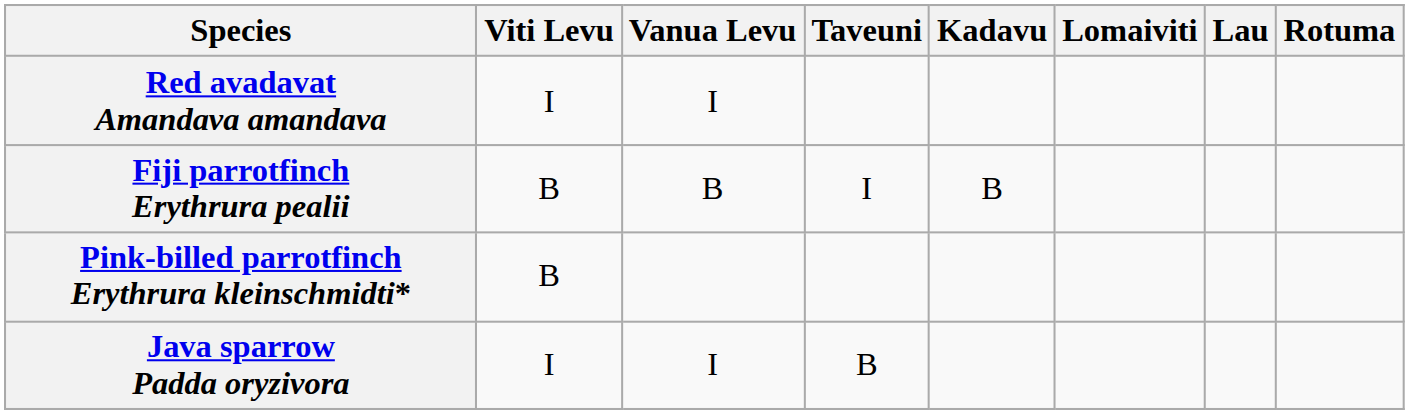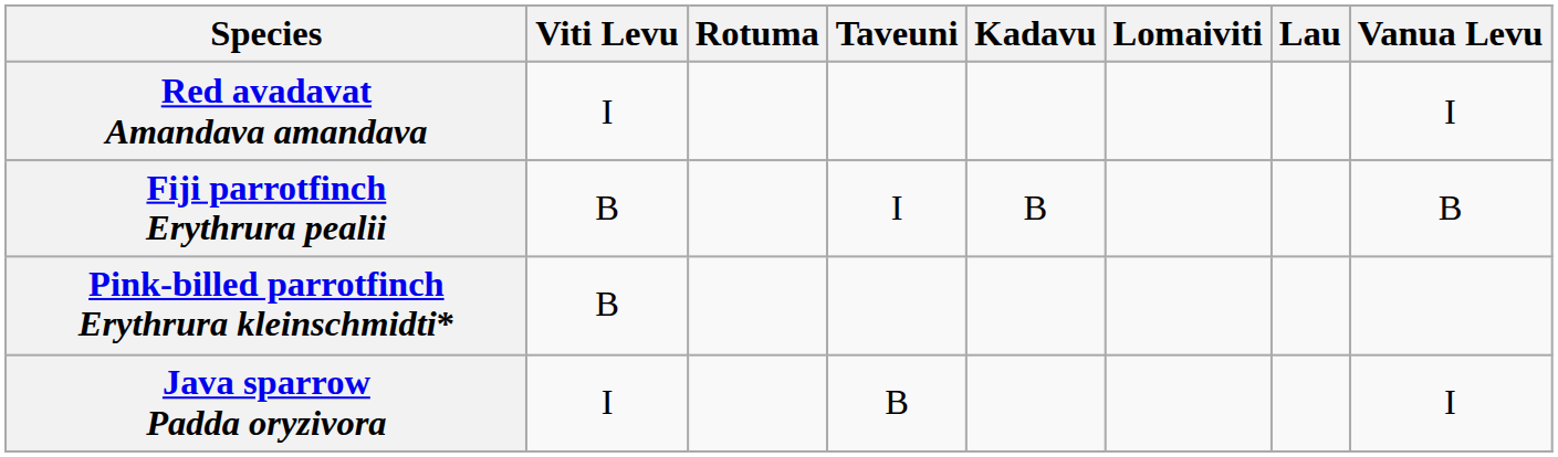 <table class="wikitable" style="text-align:center">
 <tr>
 <th width="225">Species</th>
 <th>Viti Levu</th>
-<th>Vanua Levu</th>
+<th>Rotuma</th>
 <th>Taveuni</th>
 <th>Kadavu</th>
 <th>Lomaiviti</th>
 <th>Lau</th>
-<th>Rotuma</th>
+<th>Vanua Levu</th>
 </tr>
 <tr>
 <th><a href='#'>Red avadavat</a><br><em>Amandava amandava</em></th>
-<td>I</td>
 <td>I</td>
 <td></td>
 <td></td>
 <td></td>
 <td></td>
 <td></td>
+<td>I</td>
 </tr>
 <tr>
 <th><a href='#'>Fiji parrotfinch</a><br><em>Erythrura pealii</em></th>
 <td>B</td>
-<td>B</td>
+<td></td>
 <td>I</td>
 <td>B</td>
 <td></td>
 <td></td>
-<td></td>
+<td>B</td>
 </tr>
 <tr>
 <th><a href='#'>Pink-billed parrotfinch</a><br><em>Erythrura kleinschmidti</em>*</th>
 <td>B</td>
 <td></td>
 <td></td>
 <td></td>
 <td></td>
 <td></td>
 <td></td>
 </tr>
 <tr>
 <th><a href='#'>Java sparrow</a><br><em>Padda oryzivora</em></th>
 <td>I</td>
-<td>I</td>
+<td></td>
 <td>B</td>
 <td></td>
 <td></td>
 <td></td>
-<td></td>
+<td>I</td>
 </tr>
 </table>
